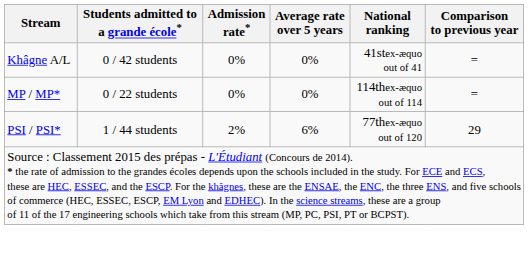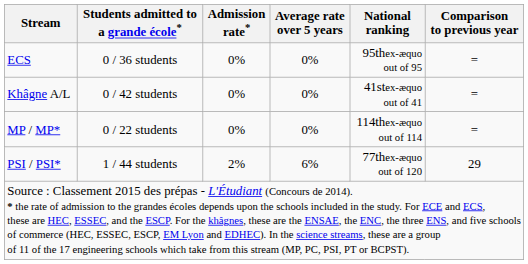 <table class="wikitable centre" style="text-align:right">
 <tr>
 <th>Stream</th>
 <th>Students admitted to <br>a <a href='#'>grande école</a><sup>*</sup></th>
 <th>Admission<br>rate<sup>*</sup></th>
 <th>Average rate<br>over 5 years</th>
 <th>National<br>ranking</th>
 <th>Comparison<br>to previous year</th>
+</tr>
+<tr>
+<td align=left><a href='#'>ECS</a></td>
+<td align="center">0 / 36 students</td>
+<td align="center">0%</td>
+<td align="center">0%</td>
+<td align="right">95th<small>ex-æquo</small><br><small>out of 95</small></td>
+<td align="center">=</td>
 </tr>
 <tr>
 <td align=left><a href='#'>Khâgne</a> A/L </td>
 <td align="center">0 / 42 students</td>
 <td align="center">0%</td>
 <td align="center">0%</td>
 <td align="right">41st<small>ex-æquo</small><br><small>out of 41</small></td>
 <td align="center">=</td>
 </tr>
 <tr>
 <td align=left><a href='#'>MP</a> / <a href='#'>MP*</a></td>
 <td align="center">0 / 22 students</td>
 <td align="center">0%</td>
 <td align="center">0%</td>
 <td align="right">114th<small>ex-æquo</small><br><small>out of 114</small></td>
 <td align="center">=</td>
 </tr>
 <tr>
 <td align=left><a href='#'>PSI</a> / <a href='#'>PSI*</a></td>
 <td align="center">1 / 44 students</td>
 <td align="center">2%</td>
 <td align="center">6%</td>
 <td align="right">77th<small>ex-æquo</small><br><small>out of 120</small></td>
 <td align="center">29</td>
 </tr>
 <tr>
 <td align="left" colspan="6">Source : Classement 2015 des prépas - <em><a href='#'>L'Étudiant</a></em> <small>(Concours de 2014).<br><strong>*</strong> the rate of admission to the grandes écoles depends upon the schools included in the study. For <a href='#'>ECE</a> and <a href='#'>ECS</a>,<br> these are <a href='#'>HEC</a>, <a href='#'>ESSEC</a>, and the <a href='#'>ESCP</a>. For the <a href='#'>khâgnes</a>, these are the <a href='#'>ENSAE</a>, the <a href='#'>ENC</a>, the three <a href='#'>ENS</a>, and five schools<br>of commerce (HEC, ESSEC, ESCP, <a href='#'>EM Lyon</a> and <a href='#'>EDHEC</a>). In the <a href='#'>science streams</a>, these are a group <br>of 11 of the 17 engineering schools which take from this stream (MP, PC, PSI, PT or BCPST).</small></td>
 </tr>
 </table>
